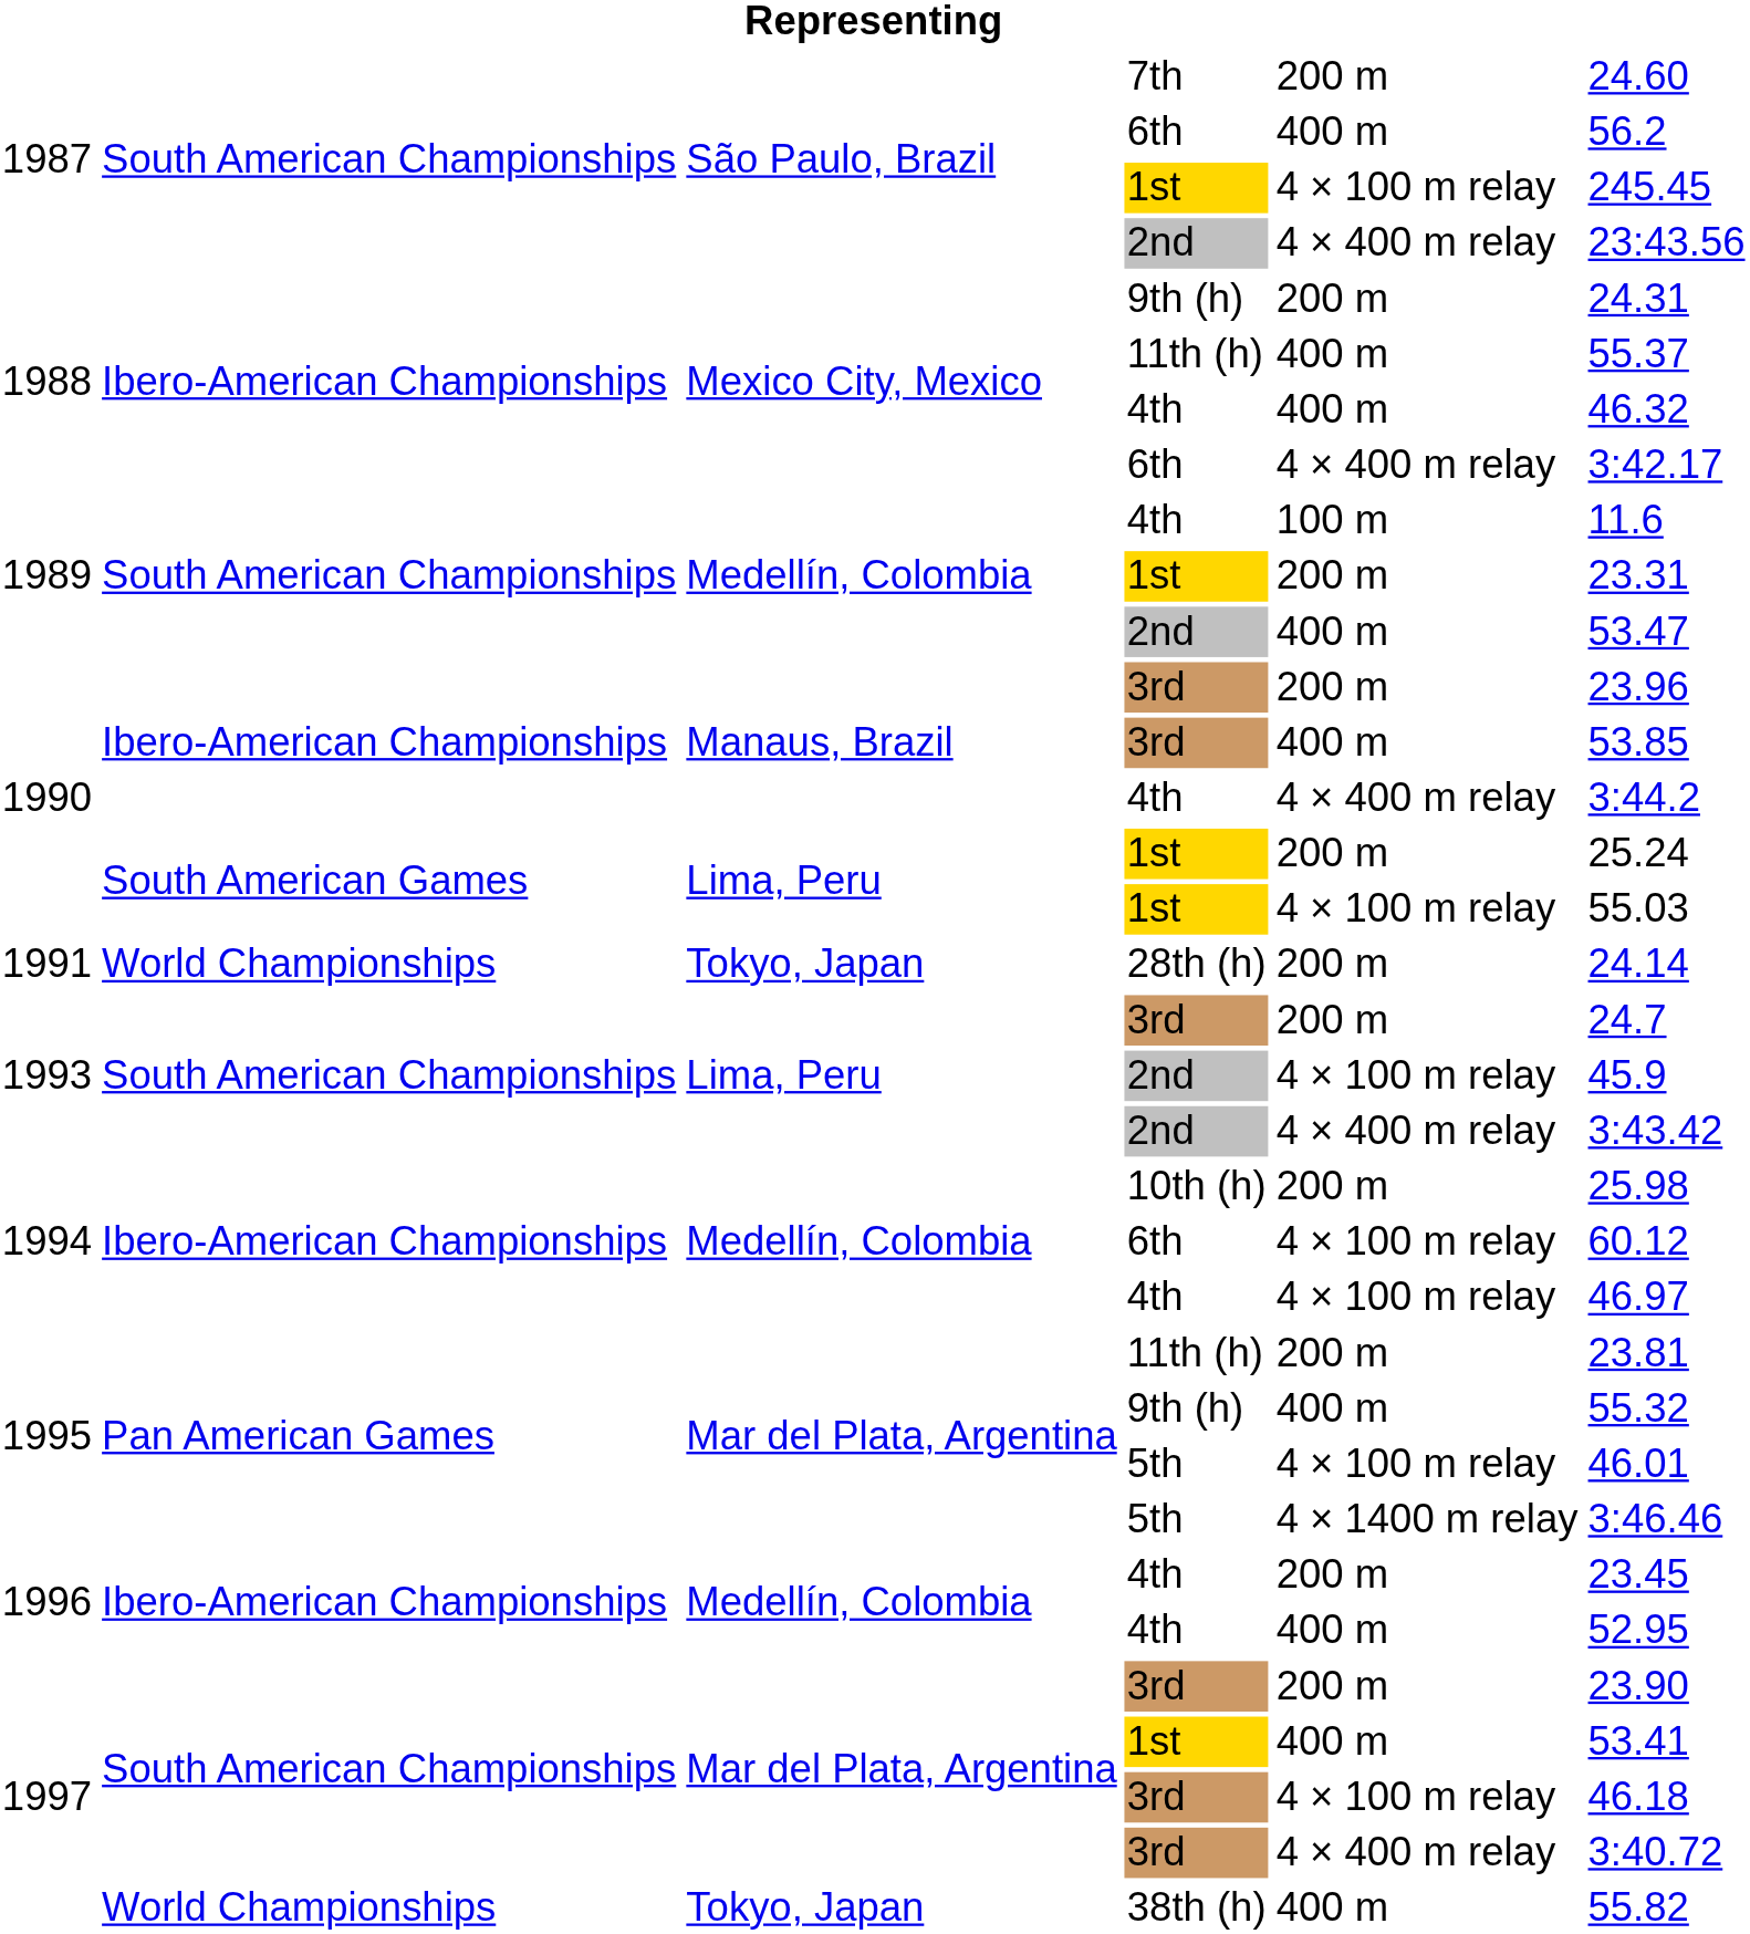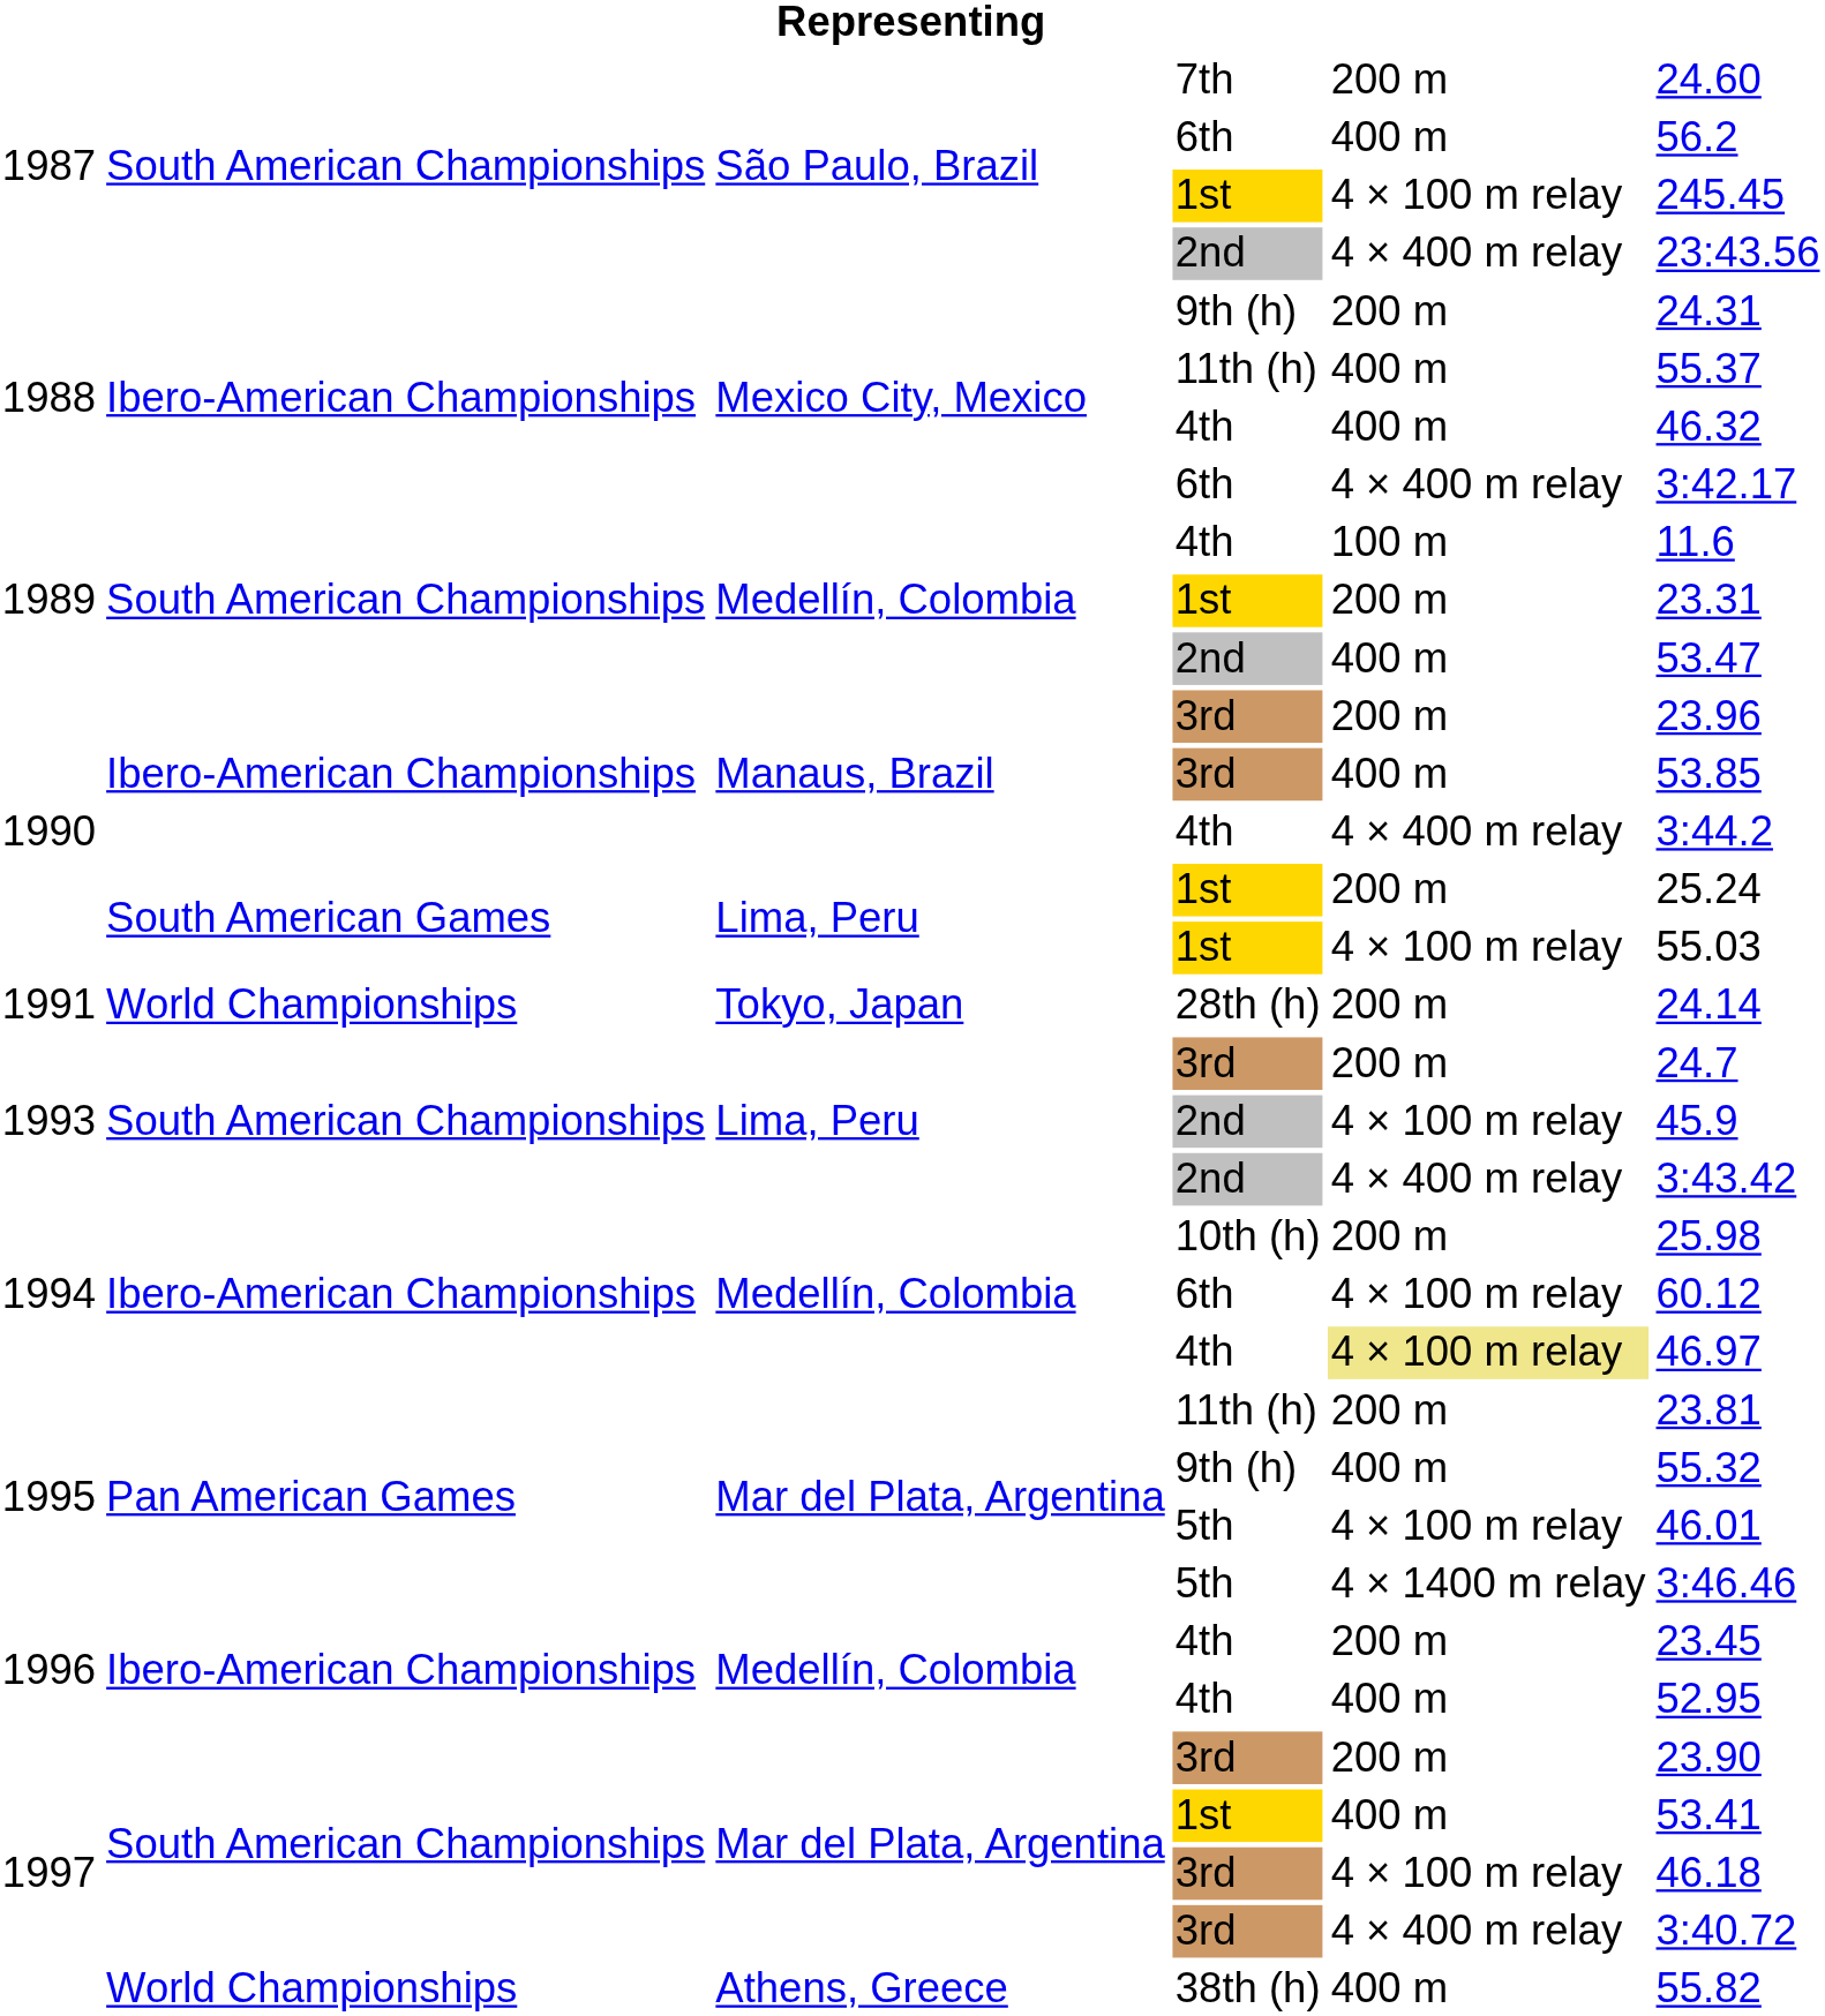 <table>
 <tr>
 <th colspan="6">Representing </th>
 </tr>
 <tr>
 <td rowspan=4>1987</td>
 <td rowspan=4><a href='#'>South American Championships</a></td>
 <td rowspan=4><a href='#'>São Paulo, Brazil</a></td>
 <td>7th</td>
 <td>200 m</td>
 <td><a href='#'>24.60</a></td>
 </tr>
 <tr>
 <td>6th</td>
 <td>400 m</td>
 <td><a href='#'>56.2</a></td>
 </tr>
 <tr>
 <td bgcolor=gold>1st</td>
 <td>4 × 100 m relay</td>
 <td><a href='#'> 245.45</a></td>
 </tr>
 <tr>
 <td bgcolor=silver>2nd</td>
 <td>4 × 400 m relay</td>
 <td><a href='#'> 23:43.56</a></td>
 </tr>
 <tr>
 <td rowspan=4>1988</td>
 <td rowspan=4><a href='#'>Ibero-American Championships</a></td>
 <td rowspan=4><a href='#'>Mexico City, Mexico</a></td>
 <td>9th (h)</td>
 <td>200 m</td>
 <td><a href='#'>24.31</a></td>
 </tr>
 <tr>
 <td>11th (h)</td>
 <td>400 m</td>
 <td><a href='#'>55.37</a></td>
 </tr>
 <tr>
 <td>4th</td>
 <td>400 m</td>
 <td><a href='#'>46.32</a></td>
 </tr>
 <tr>
 <td>6th</td>
 <td>4 × 400 m relay</td>
 <td><a href='#'>3:42.17</a></td>
 </tr>
 <tr>
 <td rowspan=3>1989</td>
 <td rowspan=3><a href='#'>South American Championships</a></td>
 <td rowspan=3><a href='#'>Medellín, Colombia</a></td>
 <td>4th</td>
 <td>100 m</td>
 <td><a href='#'>11.6</a></td>
 </tr>
 <tr>
 <td bgcolor=gold>1st</td>
 <td>200 m</td>
 <td><a href='#'>23.31</a></td>
 </tr>
 <tr>
 <td bgcolor=silver>2nd</td>
 <td>400 m</td>
 <td><a href='#'>53.47</a></td>
 </tr>
 <tr>
 <td rowspan=5>1990</td>
 <td rowspan=3><a href='#'>Ibero-American Championships</a></td>
 <td rowspan=3><a href='#'>Manaus, Brazil</a></td>
 <td bgcolor=cc9966>3rd</td>
 <td>200 m</td>
 <td><a href='#'>23.96</a></td>
 </tr>
 <tr>
 <td bgcolor=cc9966>3rd</td>
 <td>400 m</td>
 <td><a href='#'>53.85</a></td>
 </tr>
 <tr>
 <td>4th</td>
 <td>4 × 400 m relay</td>
 <td><a href='#'>3:44.2</a></td>
 </tr>
 <tr>
 <td rowspan=2><a href='#'>South American Games</a></td>
 <td rowspan=2><a href='#'>Lima, Peru</a></td>
 <td bgcolor=gold>1st</td>
 <td>200 m</td>
 <td>25.24</td>
 </tr>
 <tr>
 <td bgcolor=gold>1st</td>
 <td>4 × 100 m relay</td>
 <td>55.03</td>
 </tr>
 <tr>
 <td>1991</td>
 <td><a href='#'>World Championships</a></td>
 <td><a href='#'>Tokyo, Japan</a></td>
 <td>28th (h)</td>
 <td>200 m</td>
 <td><a href='#'>24.14</a></td>
 </tr>
 <tr>
 <td rowspan=3>1993</td>
 <td rowspan=3><a href='#'>South American Championships</a></td>
 <td rowspan=3><a href='#'>Lima, Peru</a></td>
 <td bgcolor=cc9966>3rd</td>
 <td>200 m</td>
 <td><a href='#'>24.7</a></td>
 </tr>
 <tr>
 <td bgcolor=silver>2nd</td>
 <td>4 × 100 m relay</td>
 <td><a href='#'>45.9</a></td>
 </tr>
 <tr>
 <td bgcolor=silver>2nd</td>
 <td>4 × 400 m relay</td>
 <td><a href='#'>3:43.42</a></td>
 </tr>
 <tr>
 <td rowspan=3>1994</td>
 <td rowspan=3><a href='#'>Ibero-American Championships</a></td>
 <td rowspan=3><a href='#'>Medellín, Colombia</a></td>
 <td>10th (h)</td>
 <td>200 m</td>
 <td><a href='#'>25.98</a></td>
 </tr>
 <tr>
 <td>6th</td>
 <td>4 × 100 m relay</td>
 <td><a href='#'>60.12</a></td>
 </tr>
 <tr>
 <td>4th</td>
-<td>4 × 100 m relay</td>
+<td style="background: khaki;">4 × 100 m relay</td>
 <td><a href='#'>46.97</a></td>
 </tr>
 <tr>
 <td rowspan=4>1995</td>
 <td rowspan=4><a href='#'>Pan American Games</a></td>
 <td rowspan=4><a href='#'>Mar del Plata, Argentina</a></td>
 <td>11th (h)</td>
 <td>200 m</td>
 <td><a href='#'>23.81</a></td>
 </tr>
 <tr>
 <td>9th (h)</td>
 <td>400 m</td>
 <td><a href='#'>55.32</a></td>
 </tr>
 <tr>
 <td>5th</td>
 <td>4 × 100 m relay</td>
 <td><a href='#'>46.01</a></td>
 </tr>
 <tr>
 <td>5th</td>
 <td>4 × 1400 m relay</td>
 <td><a href='#'>3:46.46</a></td>
 </tr>
 <tr>
 <td rowspan=2>1996</td>
 <td rowspan=2><a href='#'>Ibero-American Championships</a></td>
 <td rowspan=2><a href='#'>Medellín, Colombia</a></td>
 <td>4th</td>
 <td>200 m</td>
 <td><a href='#'>23.45</a></td>
 </tr>
 <tr>
 <td>4th</td>
 <td>400 m</td>
 <td><a href='#'>52.95</a></td>
 </tr>
 <tr>
 <td rowspan=5>1997</td>
 <td rowspan=4><a href='#'>South American Championships</a></td>
 <td rowspan=4><a href='#'>Mar del Plata, Argentina</a></td>
 <td bgcolor=cc9966>3rd</td>
 <td>200 m</td>
 <td><a href='#'>23.90</a></td>
 </tr>
 <tr>
 <td bgcolor=gold>1st</td>
 <td>400 m</td>
 <td><a href='#'>53.41</a></td>
 </tr>
 <tr>
 <td bgcolor=cc9966>3rd</td>
 <td>4 × 100 m relay</td>
 <td><a href='#'>46.18</a></td>
 </tr>
 <tr>
 <td bgcolor=cc9966>3rd</td>
 <td>4 × 400 m relay</td>
 <td><a href='#'>3:40.72</a></td>
 </tr>
 <tr>
 <td><a href='#'>World Championships</a></td>
-<td><a href='#'>Tokyo, Japan</a></td>
+<td><a href='#'>Athens, Greece</a></td>
 <td>38th (h)</td>
 <td>400 m</td>
 <td><a href='#'>55.82</a></td>
 </tr>
 </table>
